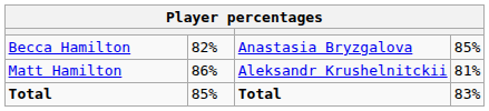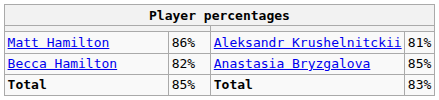 <table class="wikitable">
 <tr>
 <th colspan=4 width=400>Player percentages</th>
 </tr>
 <tr>
 <th colspan=2 width=200 style="white-space:nowrap;"></th>
 <th colspan=2 width=200 style="white-space:nowrap;"></th>
 </tr>
 <tr>
+<td><a href='#'>Matt Hamilton</a></td>
+<td>86%</td>
+<td><a href='#'>Aleksandr Krushelnitckii</a></td>
+<td>81%</td>
+</tr>
+<tr>
 <td><a href='#'>Becca Hamilton</a></td>
 <td>82%</td>
 <td><a href='#'>Anastasia Bryzgalova</a></td>
 <td>85%</td>
-</tr>
-<tr>
-<td><a href='#'>Matt Hamilton</a></td>
-<td>86%</td>
-<td><a href='#'>Aleksandr Krushelnitckii</a></td>
-<td>81%</td>
 </tr>
 <tr>
 <td><strong>Total</strong></td>
 <td>85%</td>
 <td><strong>Total</strong></td>
 <td>83%</td>
 </tr>
 </table>
